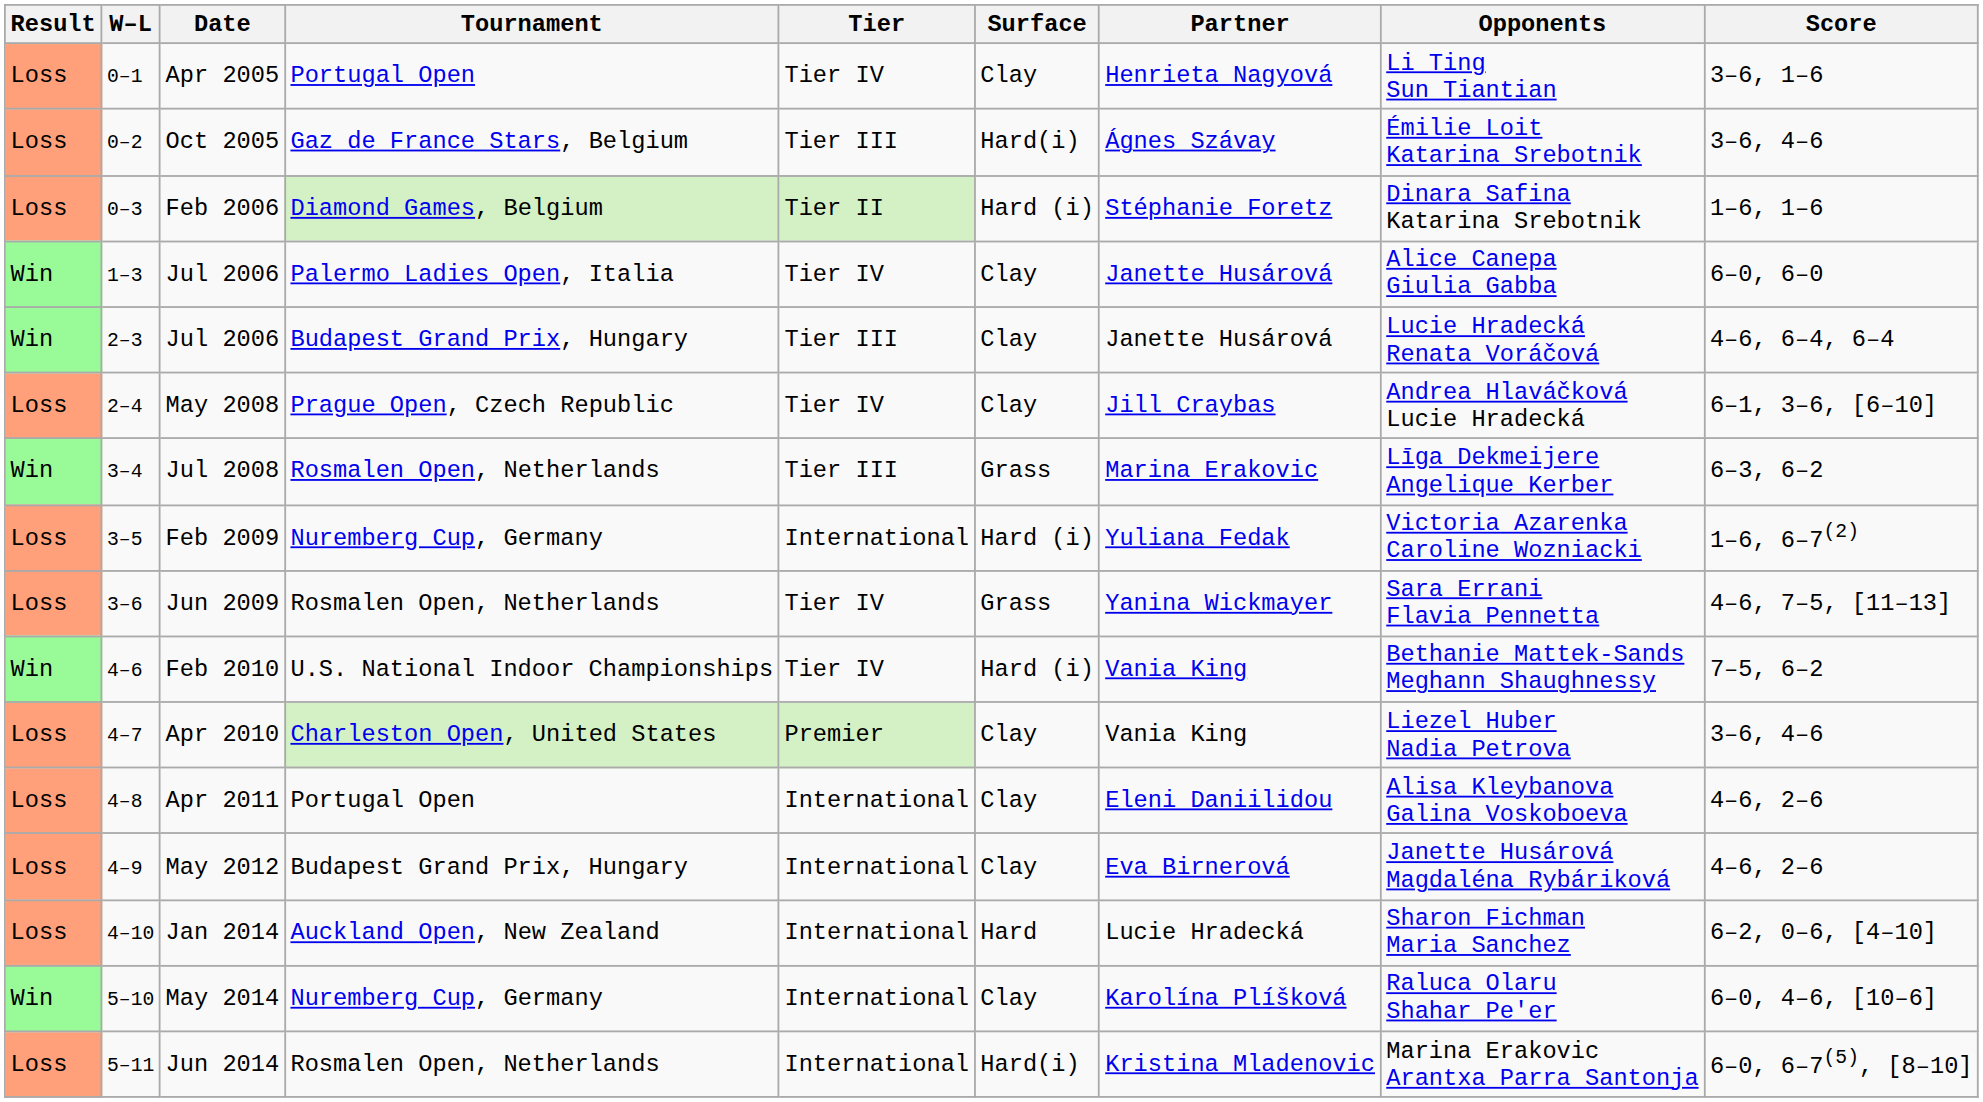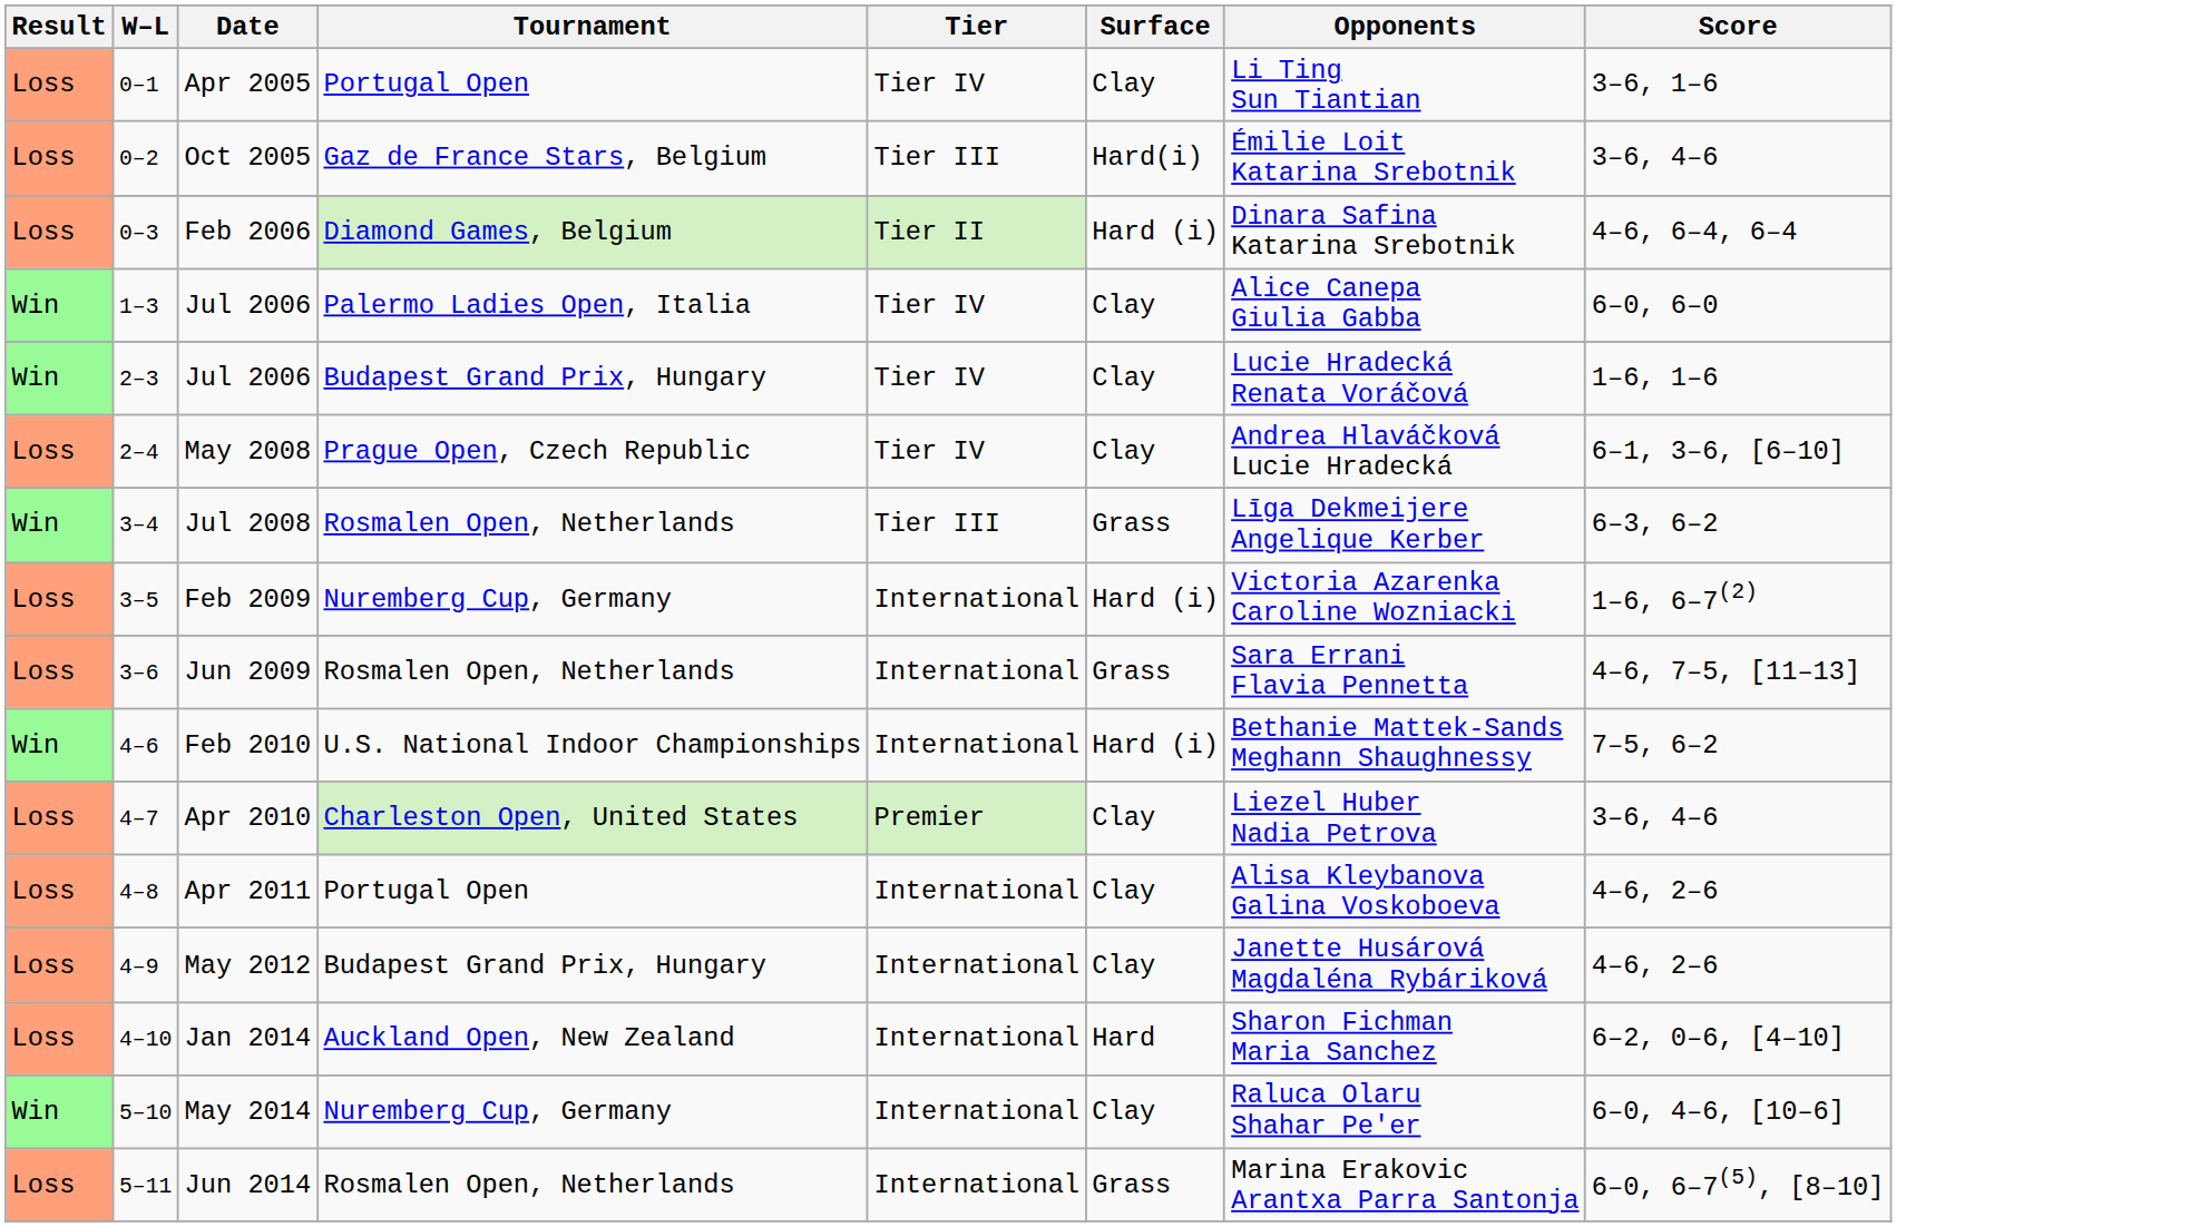 <table class="sortable wikitable">
 <tr>
 <th>Result</th>
 <th class="unsortable">W–L</th>
 <th>Date</th>
 <th>Tournament</th>
 <th>Tier</th>
 <th>Surface</th>
-<th>Partner</th>
 <th>Opponents</th>
 <th class="unsortable">Score</th>
 </tr>
 <tr>
 <td bgcolor=#ffa07a>Loss</td>
 <td><small>0–1</small></td>
 <td>Apr 2005</td>
 <td><a href='#'>Portugal Open</a></td>
 <td>Tier IV</td>
 <td>Clay</td>
-<td> <a href='#'>Henrieta Nagyová</a></td>
 <td> <a href='#'>Li Ting</a> <br>  <a href='#'>Sun Tiantian</a></td>
 <td>3–6, 1–6</td>
 </tr>
 <tr>
 <td bgcolor=#ffa07a>Loss</td>
 <td><small>0–2</small></td>
 <td>Oct 2005</td>
 <td><a href='#'>Gaz de France Stars</a>, Belgium</td>
 <td>Tier III</td>
 <td>Hard(i)</td>
-<td> <a href='#'>Ágnes Szávay</a></td>
 <td> <a href='#'>Émilie Loit</a> <br>  <a href='#'>Katarina Srebotnik</a></td>
 <td>3–6, 4–6</td>
 </tr>
 <tr>
 <td bgcolor=#ffa07a>Loss</td>
 <td><small>0–3</small></td>
 <td>Feb 2006</td>
 <td bgcolor=#d4f1c5><a href='#'>Diamond Games</a>, Belgium</td>
 <td bgcolor=#d4f1c5>Tier II</td>
 <td>Hard (i)</td>
-<td> <a href='#'>Stéphanie Foretz</a></td>
 <td> <a href='#'>Dinara Safina</a> <br>  Katarina Srebotnik</td>
-<td>1–6, 1–6</td>
+<td>4–6, 6–4, 6–4</td>
 </tr>
 <tr>
 <td bgcolor=#98fb98>Win</td>
 <td><small>1–3</small></td>
 <td>Jul 2006</td>
 <td><a href='#'>Palermo Ladies Open</a>, Italia</td>
 <td>Tier IV</td>
 <td>Clay</td>
-<td> <a href='#'>Janette Husárová</a></td>
 <td> <a href='#'>Alice Canepa</a> <br>  <a href='#'>Giulia Gabba</a></td>
 <td>6–0, 6–0</td>
 </tr>
 <tr>
 <td bgcolor=#98fb98>Win</td>
 <td><small>2–3</small></td>
 <td>Jul 2006</td>
 <td><a href='#'>Budapest Grand Prix</a>, Hungary</td>
-<td>Tier III</td>
+<td>Tier IV</td>
 <td>Clay</td>
-<td> Janette Husárová</td>
 <td> <a href='#'>Lucie Hradecká</a> <br>  <a href='#'>Renata Voráčová</a></td>
-<td>4–6, 6–4, 6–4</td>
+<td>1–6, 1–6</td>
 </tr>
 <tr>
 <td bgcolor=#ffa07a>Loss</td>
 <td><small>2–4</small></td>
 <td>May 2008</td>
 <td><a href='#'>Prague Open</a>, Czech Republic</td>
 <td>Tier IV</td>
 <td>Clay</td>
-<td> <a href='#'>Jill Craybas</a></td>
 <td> <a href='#'>Andrea Hlaváčková</a> <br>  Lucie Hradecká</td>
 <td>6–1, 3–6, [6–10]</td>
 </tr>
 <tr>
 <td bgcolor=#98fb98>Win</td>
 <td><small>3–4</small></td>
 <td>Jul 2008</td>
 <td><a href='#'>Rosmalen Open</a>, Netherlands</td>
 <td>Tier III</td>
 <td>Grass</td>
-<td> <a href='#'>Marina Erakovic</a></td>
 <td> <a href='#'>Līga Dekmeijere</a> <br>  <a href='#'>Angelique Kerber</a></td>
 <td>6–3, 6–2</td>
 </tr>
 <tr>
 <td bgcolor=#ffa07a>Loss</td>
 <td><small>3–5</small></td>
 <td>Feb 2009</td>
 <td><a href='#'>Nuremberg Cup</a>, Germany</td>
 <td>International</td>
 <td>Hard (i)</td>
-<td> <a href='#'>Yuliana Fedak</a></td>
 <td> <a href='#'>Victoria Azarenka</a> <br>  <a href='#'>Caroline Wozniacki</a></td>
 <td>1–6, 6–7<sup>(2)</sup></td>
 </tr>
 <tr>
 <td bgcolor=#ffa07a>Loss</td>
 <td><small>3–6</small></td>
 <td>Jun 2009</td>
 <td>Rosmalen Open, Netherlands</td>
-<td>Tier IV</td>
+<td>International</td>
 <td>Grass</td>
-<td> <a href='#'>Yanina Wickmayer</a></td>
 <td> <a href='#'>Sara Errani</a> <br>  <a href='#'>Flavia Pennetta</a></td>
 <td>4–6, 7–5, [11–13]</td>
 </tr>
 <tr>
 <td bgcolor=#98fb98>Win</td>
 <td><small>4–6</small></td>
 <td>Feb 2010</td>
 <td>U.S. National Indoor Championships</td>
-<td>Tier IV</td>
+<td>International</td>
 <td>Hard (i)</td>
-<td> <a href='#'>Vania King</a></td>
 <td> <a href='#'>Bethanie Mattek-Sands</a> <br>  <a href='#'>Meghann Shaughnessy</a></td>
 <td>7–5, 6–2</td>
 </tr>
 <tr>
 <td bgcolor=#ffa07a>Loss</td>
 <td><small>4–7</small></td>
 <td>Apr 2010</td>
 <td bgcolor=#d4f1c5><a href='#'>Charleston Open</a>, United States</td>
 <td bgcolor=#d4f1c5>Premier</td>
 <td>Clay</td>
-<td> Vania King</td>
 <td> <a href='#'>Liezel Huber</a> <br>  <a href='#'>Nadia Petrova</a></td>
 <td>3–6, 4–6</td>
 </tr>
 <tr>
 <td bgcolor=#ffa07a>Loss</td>
 <td><small>4–8</small></td>
 <td>Apr 2011</td>
 <td>Portugal Open</td>
 <td>International</td>
 <td>Clay</td>
-<td> <a href='#'>Eleni Daniilidou</a></td>
 <td> <a href='#'>Alisa Kleybanova</a> <br>  <a href='#'>Galina Voskoboeva</a></td>
 <td>4–6, 2–6</td>
 </tr>
 <tr>
 <td bgcolor=FFA07A>Loss</td>
 <td><small>4–9</small></td>
 <td>May 2012</td>
 <td>Budapest Grand Prix, Hungary</td>
 <td>International</td>
 <td>Clay</td>
-<td> <a href='#'>Eva Birnerová</a></td>
 <td> <a href='#'>Janette Husárová</a> <br>  <a href='#'>Magdaléna Rybáriková</a></td>
 <td>4–6, 2–6</td>
 </tr>
 <tr>
 <td bgcolor=FFA07A>Loss</td>
 <td><small>4–10</small></td>
 <td>Jan 2014</td>
 <td><a href='#'>Auckland Open</a>, New Zealand</td>
 <td>International</td>
 <td>Hard</td>
-<td> Lucie Hradecká</td>
 <td> <a href='#'>Sharon Fichman</a> <br>  <a href='#'>Maria Sanchez</a></td>
 <td>6–2, 0–6, [4–10]</td>
 </tr>
 <tr>
 <td bgcolor=#98fb98>Win</td>
 <td><small>5–10</small></td>
 <td>May 2014</td>
 <td><a href='#'>Nuremberg Cup</a>, Germany</td>
 <td>International</td>
 <td>Clay</td>
-<td> <a href='#'>Karolína Plíšková</a></td>
 <td> <a href='#'>Raluca Olaru</a> <br>  <a href='#'>Shahar Pe'er</a></td>
 <td>6–0, 4–6, [10–6]</td>
 </tr>
 <tr>
 <td bgcolor=FFA07A>Loss</td>
 <td><small>5–11</small></td>
 <td>Jun 2014</td>
 <td>Rosmalen Open, Netherlands</td>
 <td>International</td>
-<td>Hard(i)</td>
-<td> <a href='#'>Kristina Mladenovic</a></td>
+<td>Grass</td>
 <td> Marina Erakovic <br>  <a href='#'>Arantxa Parra Santonja</a></td>
 <td>6–0, 6–7<sup>(5)</sup>, [8–10]</td>
 </tr>
 </table>
